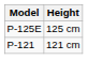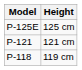 <table class="wikitable">
 <tr>
 <th>Model</th>
 <th>Height</th>
 </tr>
 <tr>
 <td>P-125E</td>
 <td>125 cm</td>
 </tr>
 <tr>
 <td>P-121</td>
 <td>121 cm</td>
 </tr>
+<tr>
+<td>P-118</td>
+<td>119 cm</td>
+</tr>
 </table>
